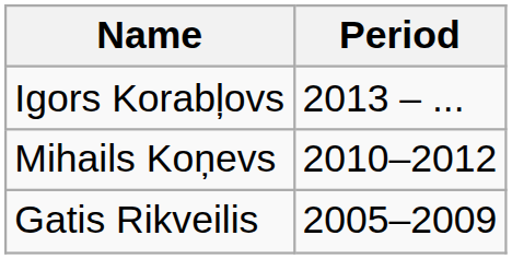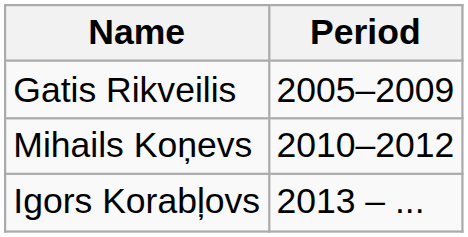 <table class="wikitable">
 <tr>
 <th>Name</th>
 <th>Period</th>
 </tr>
 <tr>
-<td> Igors Korabļovs</td>
-<td>2013 – ...</td>
+<td> Gatis Rikveilis</td>
+<td>2005–2009</td>
 </tr>
 <tr>
 <td> Mihails Koņevs</td>
 <td>2010–2012</td>
 </tr>
 <tr>
-<td> Gatis Rikveilis</td>
-<td>2005–2009</td>
+<td> Igors Korabļovs</td>
+<td>2013 – ...</td>
 </tr>
 </table>
